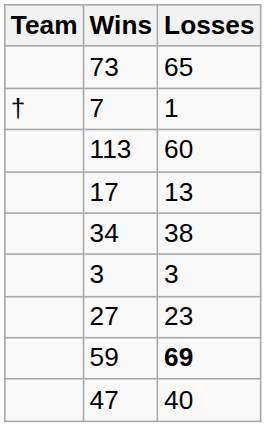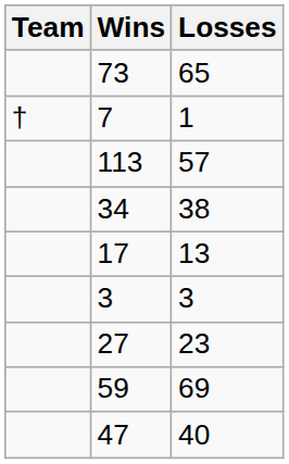 <table class="wikitable">
 <tr>
 <th>Team</th>
 <th>Wins</th>
 <th>Losses</th>
 </tr>
 <tr>
 <td></td>
 <td>73</td>
 <td>65</td>
 </tr>
 <tr>
 <td>†</td>
 <td>7</td>
 <td>1</td>
 </tr>
 <tr>
 <td></td>
 <td>113</td>
-<td>60</td>
+<td>57</td>
+</tr>
+<tr>
+<td></td>
+<td>34</td>
+<td>38</td>
 </tr>
 <tr>
 <td></td>
 <td>17</td>
 <td>13</td>
-</tr>
-<tr>
-<td></td>
-<td>34</td>
-<td>38</td>
 </tr>
 <tr>
 <td></td>
 <td>3</td>
 <td>3</td>
 </tr>
 <tr>
 <td></td>
 <td>27</td>
 <td>23</td>
 </tr>
 <tr>
 <td></td>
 <td>59</td>
-<td><strong>69</strong></td>
+<td>69</td>
 </tr>
 <tr>
 <td></td>
 <td>47</td>
 <td>40</td>
 </tr>
 </table>
